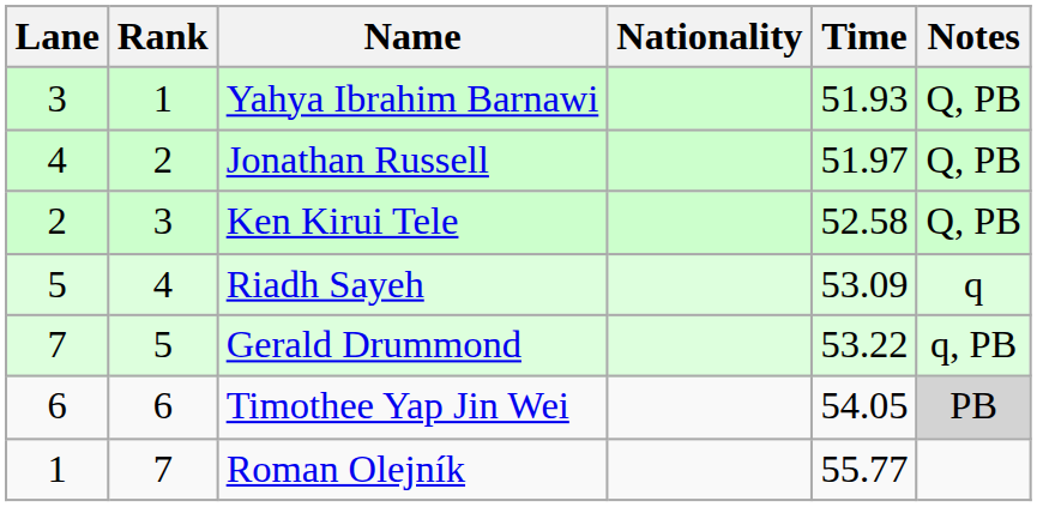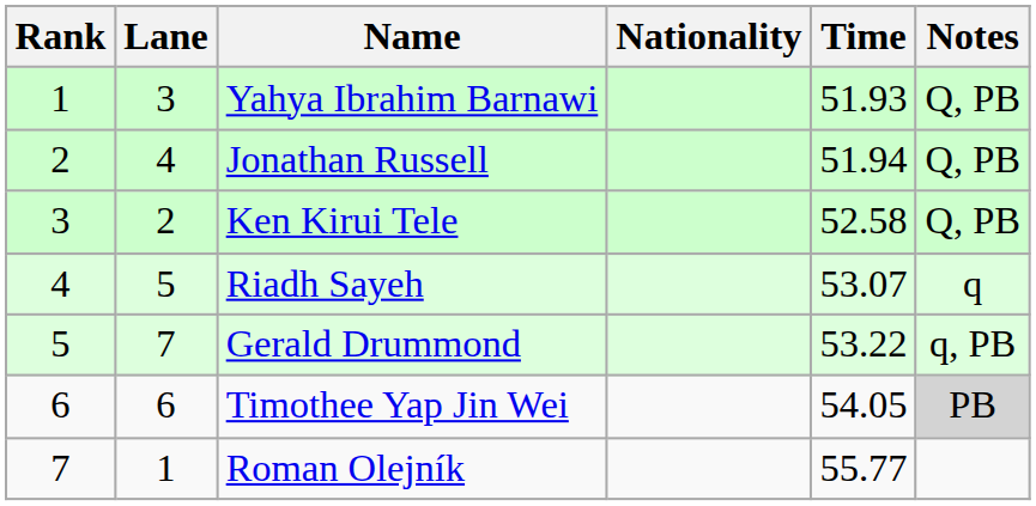 <table class="wikitable sortable" style="text-align:center">
 <tr>
+<th>Rank</th>
 <th>Lane</th>
-<th>Rank</th>
 <th>Name</th>
 <th>Nationality</th>
 <th>Time</th>
 <th>Notes</th>
 </tr>
 <tr bgcolor=ccffcc>
+<td align=center>1</td>
 <td align=center>3</td>
-<td align=center>1</td>
 <td align=left><a href='#'>Yahya Ibrahim Barnawi</a></td>
 <td align=left></td>
 <td>51.93</td>
 <td>Q, PB</td>
 </tr>
 <tr bgcolor=ccffcc>
+<td align=center>2</td>
 <td align=center>4</td>
-<td align=center>2</td>
 <td align=left><a href='#'>Jonathan Russell</a></td>
 <td align=left></td>
-<td>51.97</td>
+<td>51.94</td>
 <td>Q, PB</td>
 </tr>
 <tr bgcolor=ccffcc>
+<td align=center>3</td>
 <td align=center>2</td>
-<td align=center>3</td>
 <td align=left><a href='#'>Ken Kirui Tele</a></td>
 <td align=left></td>
 <td>52.58</td>
 <td>Q, PB</td>
 </tr>
 <tr bgcolor=ddffdd>
+<td align=center>4</td>
 <td align=center>5</td>
-<td align=center>4</td>
 <td align=left><a href='#'>Riadh Sayeh</a></td>
 <td align=left></td>
-<td>53.09</td>
+<td>53.07</td>
 <td>q</td>
 </tr>
 <tr bgcolor=ddffdd>
+<td align=center>5</td>
 <td align=center>7</td>
-<td align=center>5</td>
 <td align=left><a href='#'>Gerald Drummond</a></td>
 <td align=left></td>
 <td>53.22</td>
 <td>q, PB</td>
 </tr>
 <tr>
 <td align=center>6</td>
 <td align=center>6</td>
 <td align=left><a href='#'>Timothee Yap Jin Wei</a></td>
 <td align=left></td>
 <td>54.05</td>
 <td style="background: lightgrey;">PB</td>
 </tr>
 <tr>
+<td align=center>7</td>
 <td align=center>1</td>
-<td align=center>7</td>
 <td align=left><a href='#'>Roman Olejník</a></td>
 <td align=left></td>
 <td>55.77</td>
 <td></td>
 </tr>
 </table>
